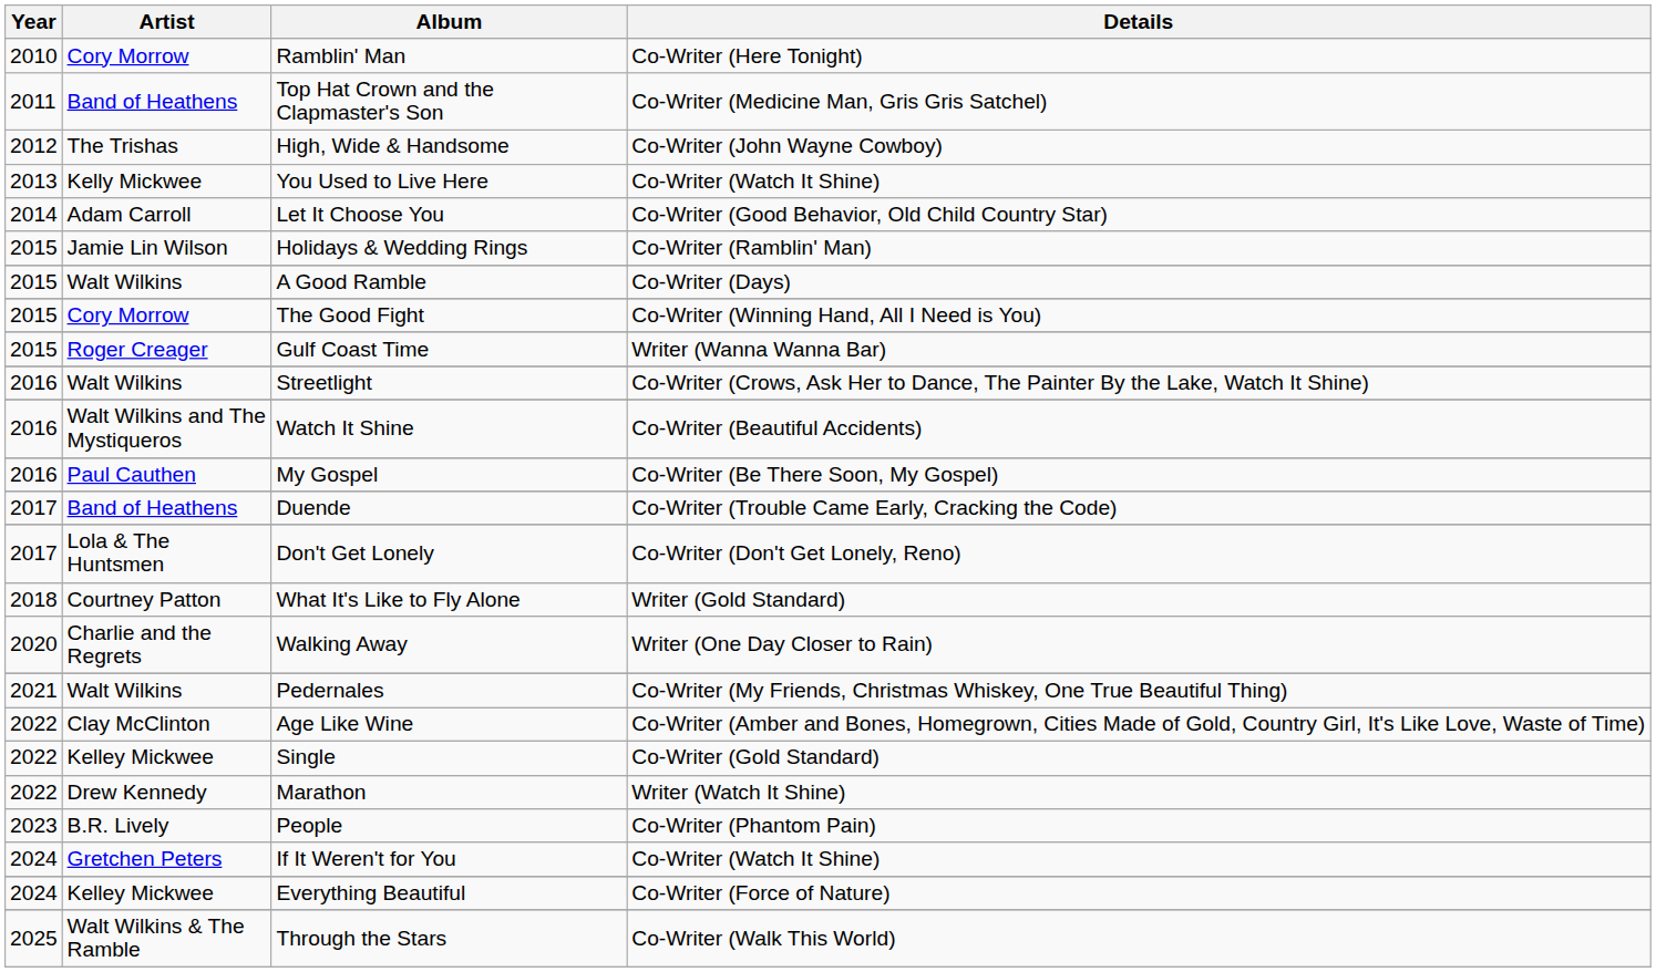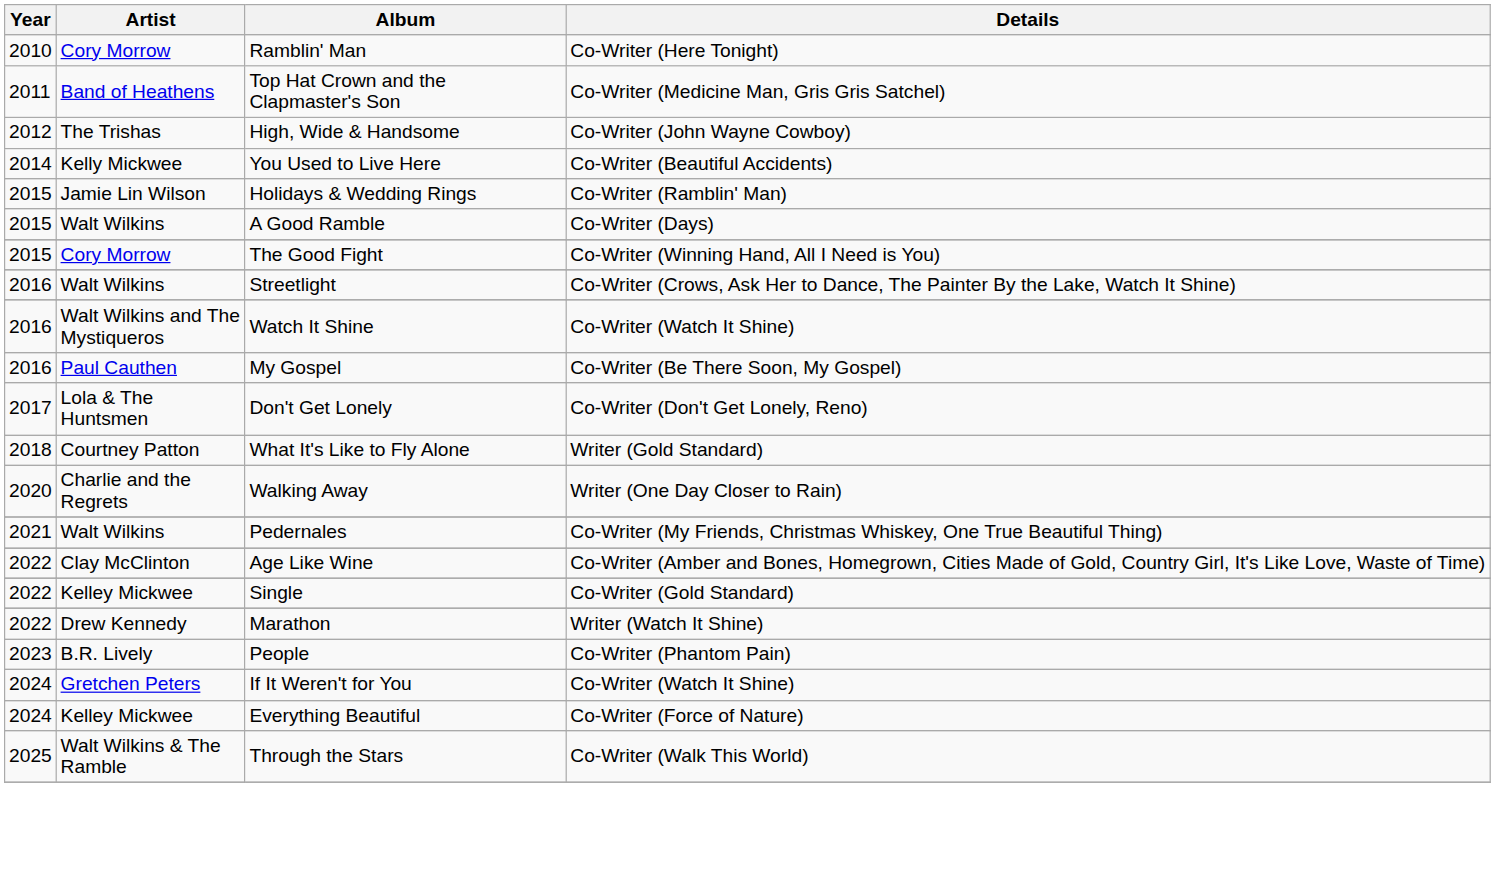 <table class="wikitable">
 <tr>
 <th>Year</th>
 <th style="width:150px;">Artist</th>
 <th style="width:260px;">Album</th>
 <th>Details</th>
 </tr>
 <tr>
 </tr>
 <tr>
 <td>2010</td>
 <td><a href='#'>Cory Morrow</a></td>
 <td>Ramblin' Man</td>
 <td>Co-Writer (Here Tonight)</td>
 </tr>
 <tr>
 <td>2011</td>
 <td><a href='#'>Band of Heathens</a></td>
 <td>Top Hat Crown and the Clapmaster's Son</td>
 <td>Co-Writer (Medicine Man, Gris Gris Satchel)</td>
 </tr>
 <tr>
 <td>2012</td>
 <td>The Trishas</td>
 <td>High, Wide & Handsome</td>
 <td>Co-Writer (John Wayne Cowboy)</td>
 </tr>
 <tr>
-<td>2013</td>
+<td>2014</td>
 <td>Kelly Mickwee</td>
 <td>You Used to Live Here</td>
-<td>Co-Writer (Watch It Shine)</td>
+<td>Co-Writer (Beautiful Accidents)</td>
 </tr>
 <tr>
-</tr>
-<tr>
-<td>2014</td>
-<td>Adam Carroll</td>
-<td>Let It Choose You</td>
-<td>Co-Writer (Good Behavior, Old Child Country Star)</td>
 </tr>
 <tr>
 </tr>
 <tr>
 <td>2015</td>
 <td>Jamie Lin Wilson</td>
 <td>Holidays & Wedding Rings</td>
 <td>Co-Writer (Ramblin' Man)</td>
 </tr>
 <tr>
 </tr>
 <tr>
 <td>2015</td>
 <td>Walt Wilkins</td>
 <td>A Good Ramble</td>
 <td>Co-Writer (Days)</td>
 </tr>
 <tr>
 </tr>
 <tr>
 <td>2015</td>
 <td><a href='#'>Cory Morrow</a></td>
 <td>The Good Fight</td>
 <td>Co-Writer (Winning Hand, All I Need is You)</td>
 </tr>
 <tr>
 </tr>
 <tr>
-<td>2015</td>
-<td><a href='#'>Roger Creager</a></td>
-<td>Gulf Coast Time</td>
-<td>Writer (Wanna Wanna Bar)</td>
-</tr>
-<tr>
 </tr>
 <tr>
 <td>2016</td>
 <td>Walt Wilkins</td>
 <td>Streetlight</td>
 <td>Co-Writer (Crows, Ask Her to Dance, The Painter By the Lake, Watch It Shine)</td>
 </tr>
 <tr>
 </tr>
 <tr>
 <td>2016</td>
 <td>Walt Wilkins and The Mystiqueros</td>
 <td>Watch It Shine</td>
-<td>Co-Writer (Beautiful Accidents)</td>
+<td>Co-Writer (Watch It Shine)</td>
 </tr>
 <tr>
 </tr>
 <tr>
 <td>2016</td>
 <td><a href='#'>Paul Cauthen</a></td>
 <td>My Gospel</td>
 <td>Co-Writer (Be There Soon, My Gospel)</td>
 </tr>
 <tr>
-</tr>
-<tr>
-<td>2017</td>
-<td><a href='#'>Band of Heathens</a></td>
-<td>Duende</td>
-<td>Co-Writer (Trouble Came Early, Cracking the Code)</td>
 </tr>
 <tr>
 </tr>
 <tr>
 <td>2017</td>
 <td>Lola & The Huntsmen</td>
 <td>Don't Get Lonely</td>
 <td>Co-Writer (Don't Get Lonely, Reno)</td>
 </tr>
 <tr>
 </tr>
 <tr>
 <td>2018</td>
 <td>Courtney Patton</td>
 <td>What It's Like to Fly Alone</td>
 <td>Writer (Gold Standard)</td>
 </tr>
 <tr>
 </tr>
 <tr>
 <td>2020</td>
 <td>Charlie and the Regrets</td>
 <td>Walking Away</td>
 <td>Writer (One Day Closer to Rain)</td>
 </tr>
 <tr>
 </tr>
 <tr>
 <td>2021</td>
 <td>Walt Wilkins</td>
 <td>Pedernales</td>
 <td>Co-Writer (My Friends, Christmas Whiskey, One True Beautiful Thing)</td>
 </tr>
 <tr>
 </tr>
 <tr>
 <td>2022</td>
 <td>Clay McClinton</td>
 <td>Age Like Wine</td>
 <td>Co-Writer (Amber and Bones, Homegrown, Cities Made of Gold, Country Girl, It's Like Love, Waste of Time)</td>
 </tr>
 <tr>
 </tr>
 <tr>
 <td>2022</td>
 <td>Kelley Mickwee</td>
 <td>Single</td>
 <td>Co-Writer (Gold Standard)</td>
 </tr>
 <tr>
 </tr>
 <tr>
 <td>2022</td>
 <td>Drew Kennedy</td>
 <td>Marathon</td>
 <td>Writer (Watch It Shine)</td>
 </tr>
 <tr>
 </tr>
 <tr>
 <td>2023</td>
 <td>B.R. Lively</td>
 <td>People</td>
 <td>Co-Writer (Phantom Pain)</td>
 </tr>
 <tr>
 </tr>
 <tr>
 <td>2024</td>
 <td><a href='#'>Gretchen Peters</a></td>
 <td>If It Weren't for You</td>
 <td>Co-Writer (Watch It Shine)</td>
 </tr>
 <tr>
 </tr>
 <tr>
 <td>2024</td>
 <td>Kelley Mickwee</td>
 <td>Everything Beautiful</td>
 <td>Co-Writer (Force of Nature)</td>
 </tr>
 <tr>
 </tr>
 <tr>
 <td>2025</td>
 <td>Walt Wilkins & The Ramble</td>
 <td>Through the Stars</td>
 <td>Co-Writer (Walk This World)</td>
 </tr>
 <tr>
 </tr>
 </table>
